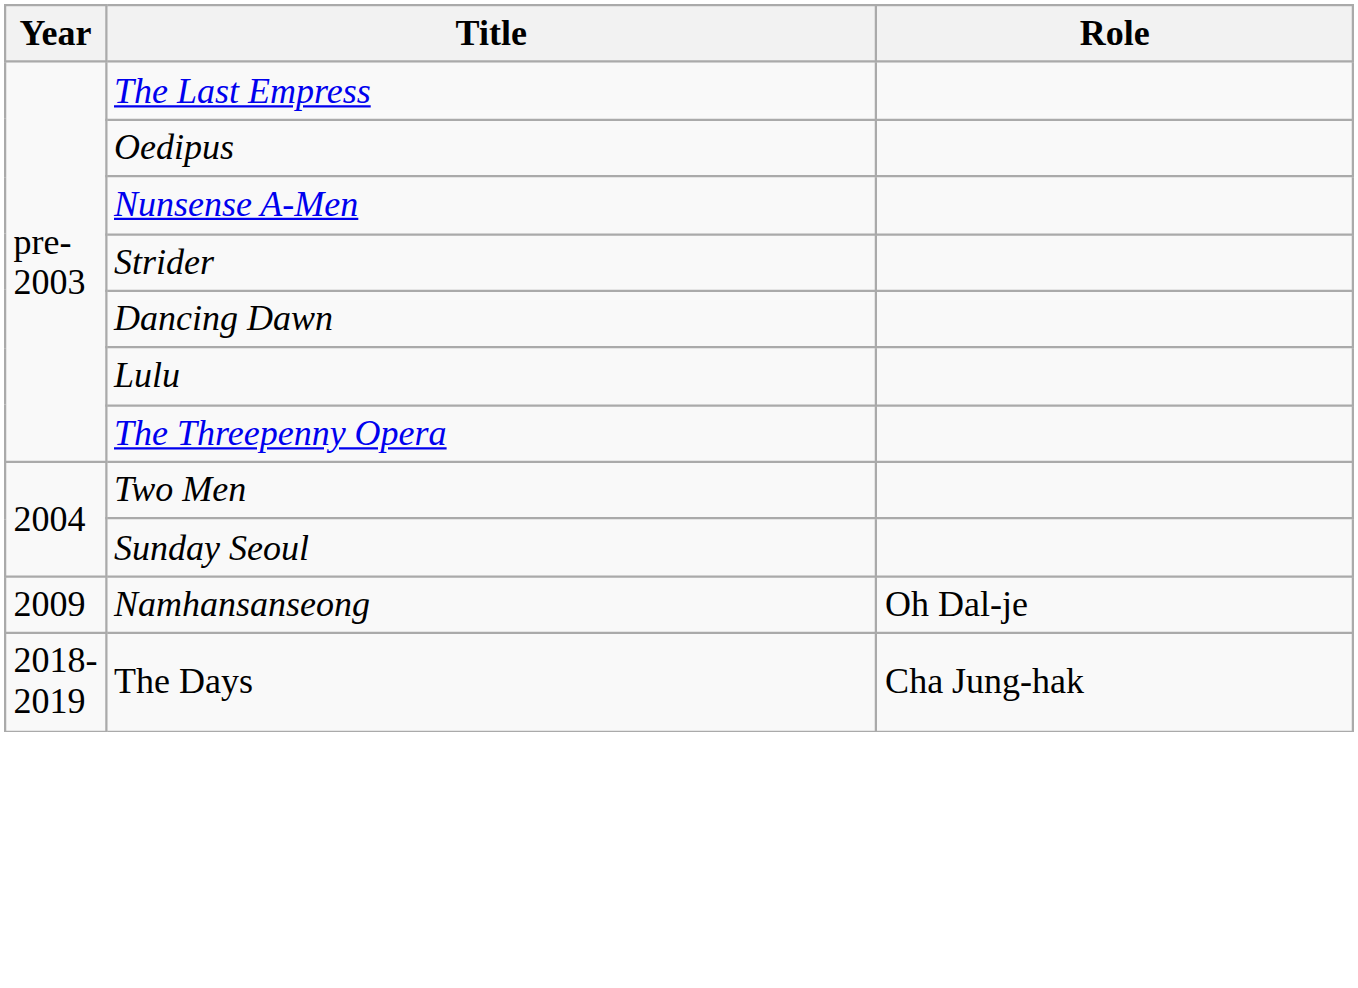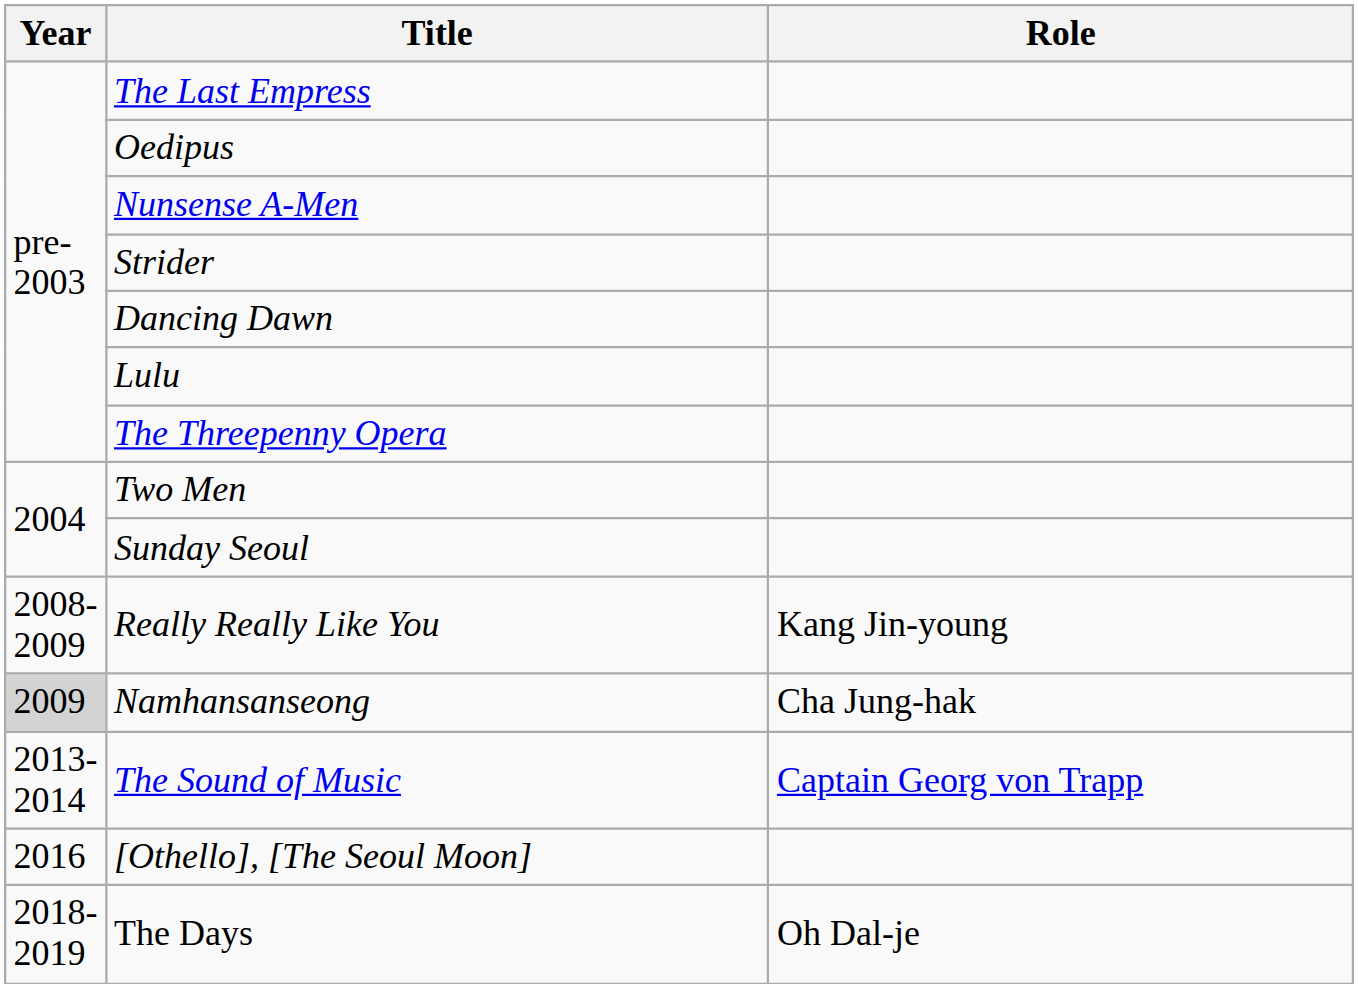 <table class="wikitable" style="width:600px">
 <tr>
 <th width=10>Year</th>
 <th>Title</th>
 <th>Role</th>
 </tr>
 <tr>
 <td rowspan=7>pre-2003</td>
 <td><em><a href='#'>The Last Empress</a></em></td>
 <td></td>
 </tr>
 <tr>
 <td><em>Oedipus</em></td>
 <td></td>
 </tr>
 <tr>
 <td><em><a href='#'>Nunsense A-Men</a></em></td>
 <td></td>
 </tr>
 <tr>
 <td><em>Strider</em></td>
 <td></td>
 </tr>
 <tr>
 <td><em>Dancing Dawn</em></td>
 <td></td>
 </tr>
 <tr>
 <td><em>Lulu</em></td>
 <td></td>
 </tr>
 <tr>
 <td><em><a href='#'>The Threepenny Opera</a></em></td>
 <td></td>
 </tr>
 <tr>
 <td rowspan=2>2004</td>
 <td><em>Two Men</em></td>
 <td></td>
 </tr>
 <tr>
 <td><em>Sunday Seoul</em></td>
 <td></td>
 </tr>
 <tr>
-<td>2009</td>
+<td>2008-2009</td>
+<td><em>Really Really Like You</em></td>
+<td>Kang Jin-young</td>
+</tr>
+<tr>
+<td style="background: lightgrey;">2009</td>
 <td><em>Namhansanseong</em></td>
-<td>Oh Dal-je</td>
+<td>Cha Jung-hak</td>
+</tr>
+<tr>
+<td>2013-2014</td>
+<td><em><a href='#'>The Sound of Music</a></em></td>
+<td><a href='#'>Captain Georg von Trapp</a></td>
+</tr>
+<tr>
+<td>2016</td>
+<td><em>[Othello], [The Seoul Moon]</em></td>
+<td></td>
 </tr>
 <tr>
 <td>2018-2019</td>
 <td>The Days</td>
-<td>Cha Jung-hak</td>
+<td>Oh Dal-je</td>
 </tr>
 </table>
